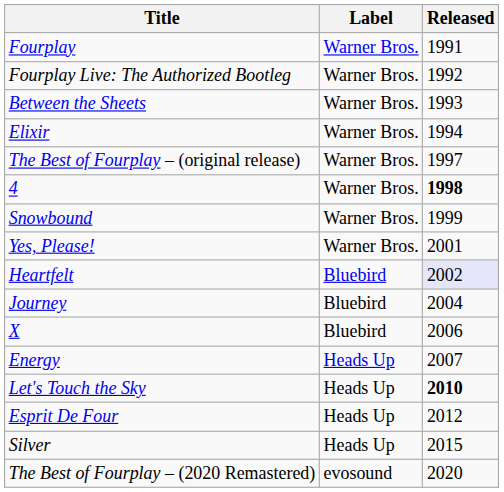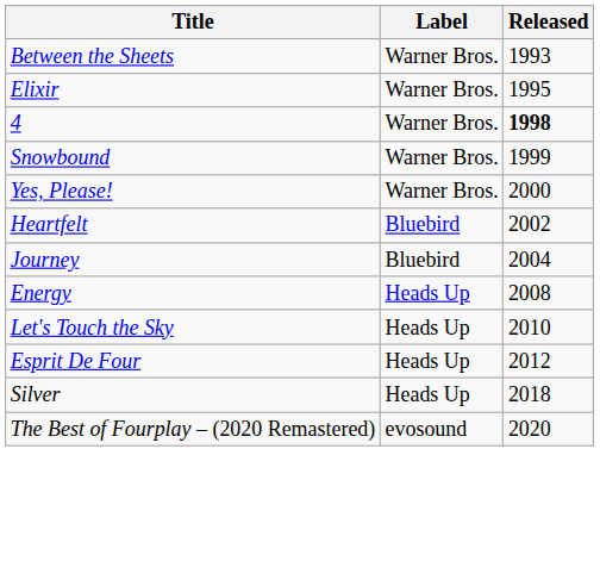 <table class="wikitable">
 <tr>
 <th>Title</th>
 <th>Label</th>
 <th>Released</th>
-</tr>
-<tr>
-<td><em><a href='#'>Fourplay</a></em></td>
-<td><a href='#'>Warner Bros.</a></td>
-<td>1991</td>
-</tr>
-<tr ->
-<td><em>Fourplay Live: The Authorized Bootleg</em></td>
-<td>Warner Bros.</td>
-<td>1992</td>
 </tr>
 <tr>
 <td><em><a href='#'>Between the Sheets</a></em></td>
 <td>Warner Bros.</td>
 <td>1993</td>
 </tr>
 <tr>
 <td><em><a href='#'>Elixir</a></em></td>
 <td>Warner Bros.</td>
-<td>1994</td>
-</tr>
-<tr>
-<td><em><a href='#'>The Best of Fourplay</a></em> – (original release)</td>
-<td>Warner Bros.</td>
-<td>1997</td>
+<td>1995</td>
 </tr>
 <tr>
 <td><em><a href='#'>4</a></em></td>
 <td>Warner Bros.</td>
 <td><strong>1998</strong></td>
 </tr>
 <tr>
 <td><em><a href='#'>Snowbound</a></em></td>
 <td>Warner Bros.</td>
 <td>1999</td>
 </tr>
 <tr>
 <td><em><a href='#'>Yes, Please!</a></em></td>
 <td>Warner Bros.</td>
-<td>2001</td>
+<td>2000</td>
 </tr>
 <tr>
 <td><em><a href='#'>Heartfelt</a></em></td>
 <td><a href='#'>Bluebird</a></td>
-<td style="background: lavender;">2002</td>
+<td>2002</td>
 </tr>
 <tr>
 <td><em><a href='#'>Journey</a></em></td>
 <td>Bluebird</td>
 <td>2004</td>
 </tr>
 <tr>
-<td><em><a href='#'>X</a></em></td>
-<td>Bluebird</td>
-<td>2006</td>
-</tr>
-<tr>
 <td><em><a href='#'>Energy</a></em></td>
 <td><a href='#'>Heads Up</a></td>
-<td>2007</td>
+<td>2008</td>
 </tr>
 <tr>
 <td><em><a href='#'>Let's Touch the Sky</a></em></td>
 <td>Heads Up</td>
-<td><strong>2010</strong></td>
+<td>2010</td>
 </tr>
 <tr>
 <td><em><a href='#'>Esprit De Four</a></em></td>
 <td>Heads Up</td>
 <td>2012</td>
 </tr>
 <tr>
 <td><em>Silver</em></td>
 <td>Heads Up</td>
-<td>2015</td>
+<td>2018</td>
 </tr>
 <tr>
 <td><em>The Best of Fourplay</em> – (2020 Remastered)</td>
 <td>evosound</td>
 <td>2020</td>
 </tr>
 </table>
